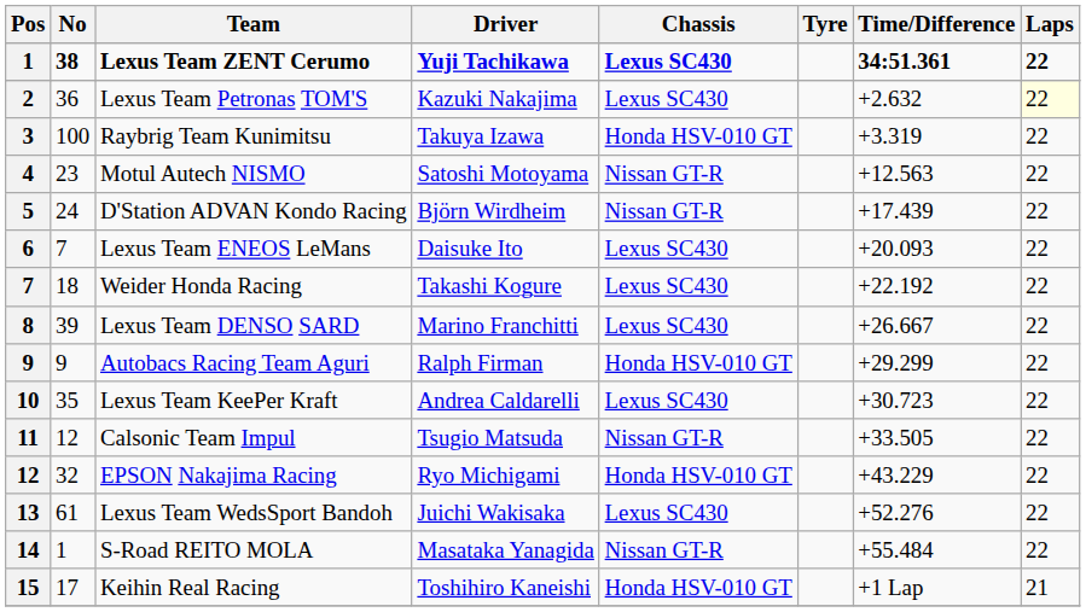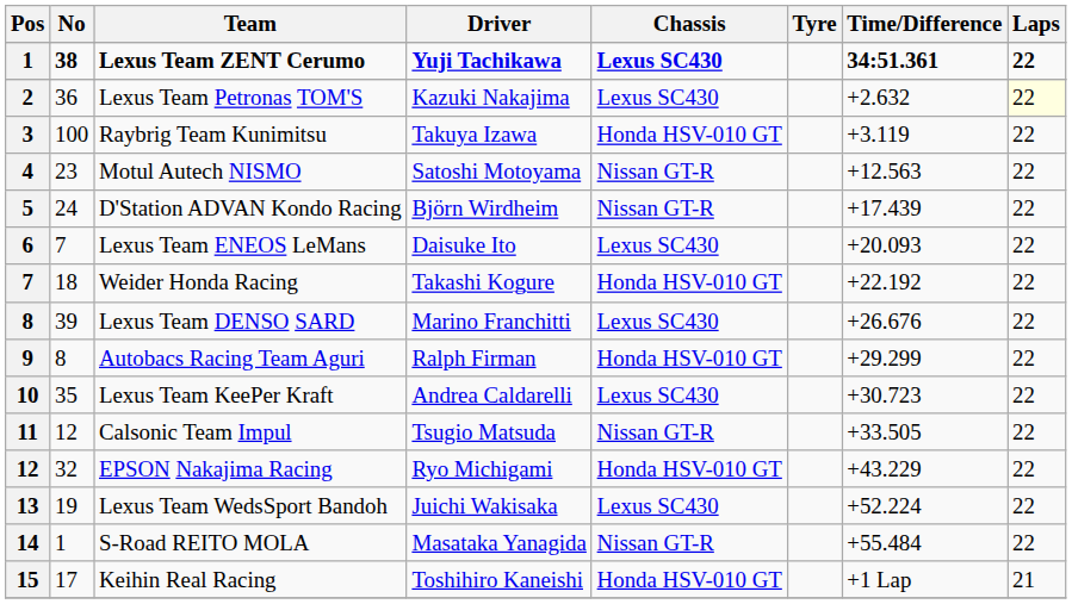 <table class="wikitable" style="font-size: 95%;">
 <tr>
 <th>Pos</th>
 <th>No</th>
 <th>Team</th>
 <th>Driver</th>
 <th>Chassis</th>
 <th>Tyre</th>
 <th>Time/Difference</th>
 <th>Laps</th>
 </tr>
 <tr>
 </tr>
 <tr style="font-weight:bold">
 <th>1</th>
 <td>38</td>
 <td>Lexus Team ZENT Cerumo</td>
 <td> <a href='#'>Yuji Tachikawa</a></td>
 <td><a href='#'>Lexus SC430</a></td>
 <td></td>
 <td>34:51.361</td>
 <td>22</td>
 </tr>
 <tr style="font-weight:bold">
 </tr>
 <tr>
 <th>2</th>
 <td>36</td>
 <td>Lexus Team <a href='#'>Petronas</a> <a href='#'>TOM'S</a></td>
 <td> <a href='#'>Kazuki Nakajima</a></td>
 <td><a href='#'>Lexus SC430</a></td>
 <td></td>
 <td>+2.632</td>
 <td style="background: lightyellow;">22</td>
 </tr>
 <tr>
 <th>3</th>
 <td>100</td>
 <td>Raybrig Team Kunimitsu</td>
 <td> <a href='#'>Takuya Izawa</a></td>
 <td><a href='#'>Honda HSV-010 GT</a></td>
 <td></td>
-<td>+3.319</td>
+<td>+3.119</td>
 <td>22</td>
 </tr>
 <tr>
 <th>4</th>
 <td>23</td>
 <td>Motul Autech <a href='#'>NISMO</a></td>
 <td> <a href='#'>Satoshi Motoyama</a></td>
 <td><a href='#'>Nissan GT-R</a></td>
 <td></td>
 <td>+12.563</td>
 <td>22</td>
 </tr>
 <tr>
 <th>5</th>
 <td>24</td>
 <td>D'Station ADVAN Kondo Racing</td>
 <td> <a href='#'>Björn Wirdheim</a></td>
 <td><a href='#'>Nissan GT-R</a></td>
 <td></td>
 <td>+17.439</td>
 <td>22</td>
 </tr>
 <tr>
 <th>6</th>
 <td>7</td>
 <td>Lexus Team <a href='#'>ENEOS</a> LeMans</td>
 <td> <a href='#'>Daisuke Ito</a></td>
 <td><a href='#'>Lexus SC430</a></td>
 <td></td>
 <td>+20.093</td>
 <td>22</td>
 </tr>
 <tr>
 <th>7</th>
 <td>18</td>
 <td>Weider Honda Racing</td>
 <td> <a href='#'>Takashi Kogure</a></td>
-<td><a href='#'>Lexus SC430</a></td>
+<td><a href='#'>Honda HSV-010 GT</a></td>
 <td></td>
 <td>+22.192</td>
 <td>22</td>
 </tr>
 <tr>
 <th>8</th>
 <td>39</td>
 <td>Lexus Team <a href='#'>DENSO</a> <a href='#'>SARD</a></td>
 <td> <a href='#'>Marino Franchitti</a></td>
 <td><a href='#'>Lexus SC430</a></td>
 <td></td>
-<td>+26.667</td>
+<td>+26.676</td>
 <td>22</td>
 </tr>
 <tr>
 <th>9</th>
-<td>9</td>
+<td>8</td>
 <td><a href='#'>Autobacs Racing Team Aguri</a></td>
 <td> <a href='#'>Ralph Firman</a></td>
 <td><a href='#'>Honda HSV-010 GT</a></td>
 <td></td>
 <td>+29.299</td>
 <td>22</td>
 </tr>
 <tr>
 <th>10</th>
 <td>35</td>
 <td>Lexus Team KeePer Kraft</td>
 <td> <a href='#'>Andrea Caldarelli</a></td>
 <td><a href='#'>Lexus SC430</a></td>
 <td></td>
 <td>+30.723</td>
 <td>22</td>
 </tr>
 <tr>
 <th>11</th>
 <td>12</td>
 <td>Calsonic Team <a href='#'>Impul</a></td>
 <td> <a href='#'>Tsugio Matsuda</a></td>
 <td><a href='#'>Nissan GT-R</a></td>
 <td></td>
 <td>+33.505</td>
 <td>22</td>
 </tr>
 <tr>
 <th>12</th>
 <td>32</td>
 <td><a href='#'>EPSON</a> <a href='#'>Nakajima Racing</a></td>
 <td> <a href='#'>Ryo Michigami</a></td>
 <td><a href='#'>Honda HSV-010 GT</a></td>
 <td></td>
 <td>+43.229</td>
 <td>22</td>
 </tr>
 <tr>
 <th>13</th>
-<td>61</td>
+<td>19</td>
 <td>Lexus Team WedsSport Bandoh</td>
 <td> <a href='#'>Juichi Wakisaka</a></td>
 <td><a href='#'>Lexus SC430</a></td>
 <td></td>
-<td>+52.276</td>
+<td>+52.224</td>
 <td>22</td>
 </tr>
 <tr>
 <th>14</th>
 <td>1</td>
 <td>S-Road REITO MOLA</td>
 <td> <a href='#'>Masataka Yanagida</a></td>
 <td><a href='#'>Nissan GT-R</a></td>
 <td></td>
 <td>+55.484</td>
 <td>22</td>
 </tr>
 <tr>
 <th>15</th>
 <td>17</td>
 <td>Keihin Real Racing</td>
 <td> <a href='#'>Toshihiro Kaneishi</a></td>
 <td><a href='#'>Honda HSV-010 GT</a></td>
 <td></td>
 <td>+1 Lap</td>
 <td>21</td>
 </tr>
 <tr>
 </tr>
 </table>
